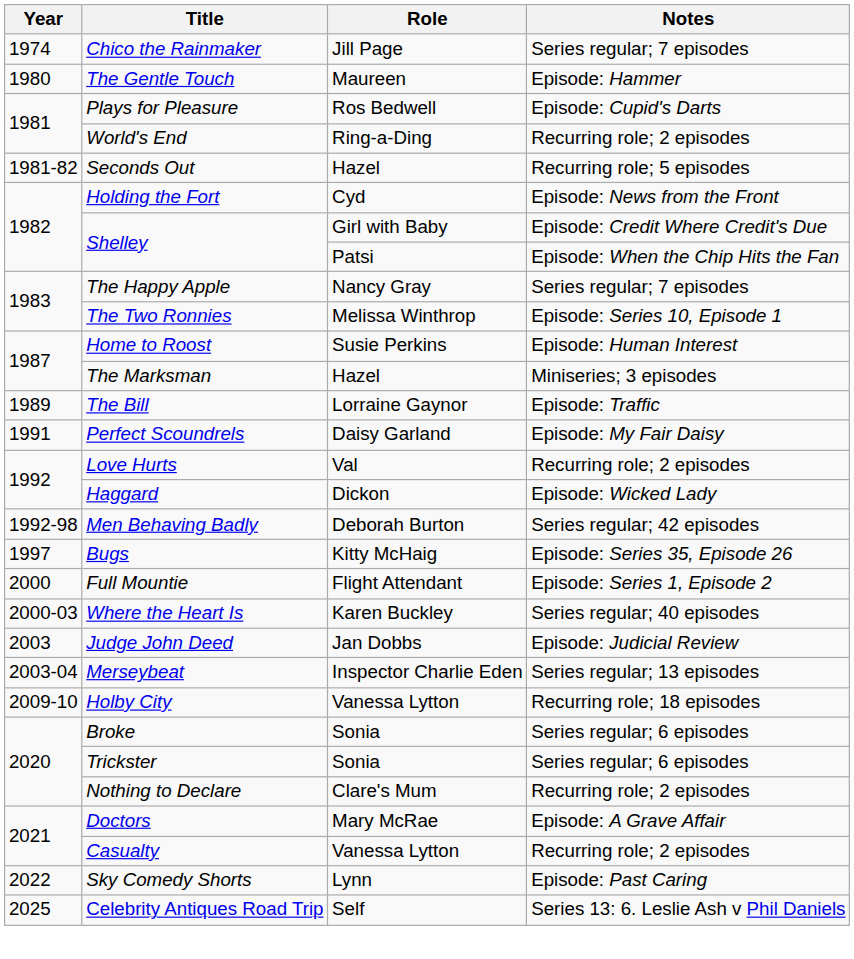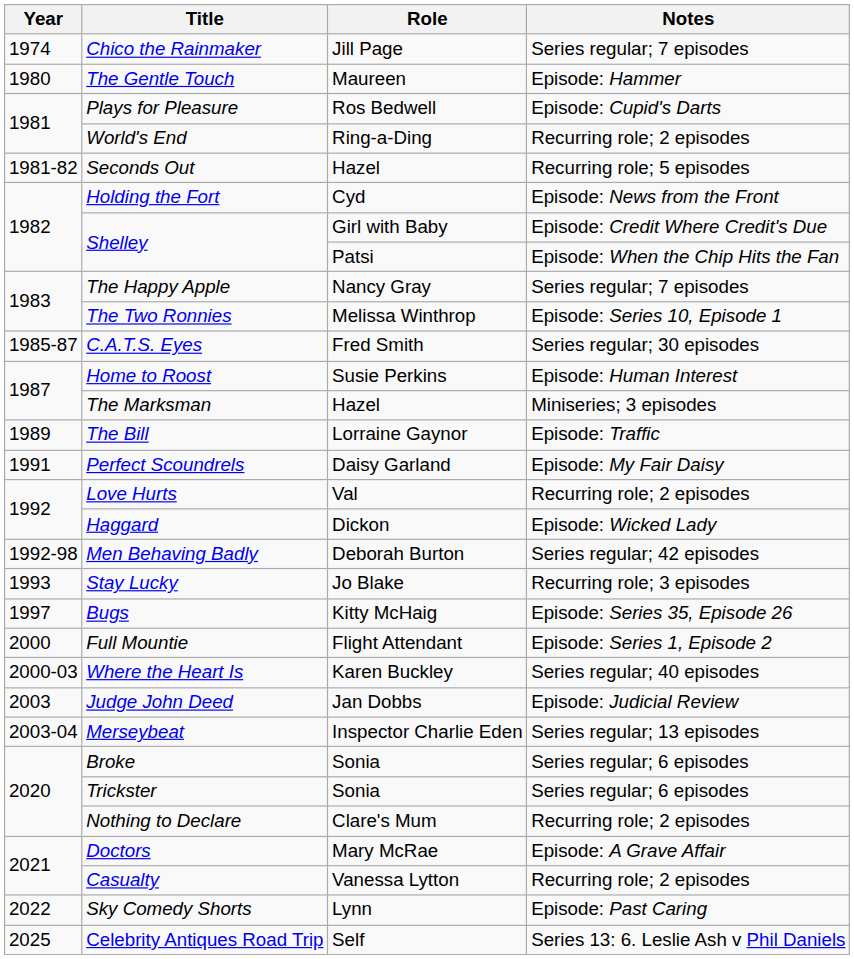 <table class="wikitable sortable">
 <tr>
 <th>Year</th>
 <th>Title</th>
 <th>Role</th>
 <th class="unsortable">Notes</th>
 </tr>
 <tr>
 <td>1974</td>
 <td><em><a href='#'>Chico the Rainmaker</a></em></td>
 <td>Jill Page</td>
 <td>Series regular; 7 episodes</td>
 </tr>
 <tr>
 <td>1980</td>
 <td><em><a href='#'>The Gentle Touch</a></em></td>
 <td>Maureen</td>
 <td>Episode: <em>Hammer</em></td>
 </tr>
 <tr>
 <td rowspan="2">1981</td>
 <td><em>Plays for Pleasure</em></td>
 <td>Ros Bedwell</td>
 <td>Episode: <em>Cupid's Darts</em></td>
 </tr>
 <tr>
 <td><em>World's End</em></td>
 <td>Ring-a-Ding</td>
 <td>Recurring role; 2 episodes</td>
 </tr>
 <tr>
 <td>1981-82</td>
 <td><em>Seconds Out</em></td>
 <td>Hazel</td>
 <td>Recurring role; 5 episodes</td>
 </tr>
 <tr>
 <td rowspan="3">1982</td>
 <td><em><a href='#'>Holding the Fort</a></em></td>
 <td>Cyd</td>
 <td>Episode: <em>News from the Front</em></td>
 </tr>
 <tr>
 <td rowspan="2"><em><a href='#'>Shelley</a></em></td>
 <td>Girl with Baby</td>
 <td>Episode: <em>Credit Where Credit's Due</em></td>
 </tr>
 <tr>
 <td>Patsi</td>
 <td>Episode: <em>When the Chip Hits the Fan</em></td>
 </tr>
 <tr>
 <td rowspan="2">1983</td>
 <td><em>The Happy Apple</em></td>
 <td>Nancy Gray</td>
 <td>Series regular; 7 episodes</td>
 </tr>
 <tr>
 <td><em><a href='#'>The Two Ronnies</a></em></td>
 <td>Melissa Winthrop</td>
 <td>Episode: <em>Series 10, Episode 1</em></td>
 </tr>
 <tr>
+<td>1985-87</td>
+<td><em><a href='#'>C.A.T.S. Eyes</a></em></td>
+<td>Fred Smith</td>
+<td>Series regular; 30 episodes</td>
+</tr>
+<tr>
 <td rowspan="2">1987</td>
 <td><em><a href='#'>Home to Roost</a></em></td>
 <td>Susie Perkins</td>
 <td>Episode: <em>Human Interest</em></td>
 </tr>
 <tr>
 <td><em>The Marksman</em></td>
 <td>Hazel</td>
 <td>Miniseries; 3 episodes</td>
 </tr>
 <tr>
 <td>1989</td>
 <td><em><a href='#'>The Bill</a></em></td>
 <td>Lorraine Gaynor</td>
 <td>Episode: <em>Traffic</em></td>
 </tr>
 <tr>
 <td>1991</td>
 <td><em><a href='#'>Perfect Scoundrels</a></em></td>
 <td>Daisy Garland</td>
 <td>Episode: <em>My Fair Daisy</em></td>
 </tr>
 <tr>
 <td rowspan="2">1992</td>
 <td><em><a href='#'>Love Hurts</a></em></td>
 <td>Val</td>
 <td>Recurring role; 2 episodes</td>
 </tr>
 <tr>
 <td><em><a href='#'>Haggard</a></em></td>
 <td>Dickon</td>
 <td>Episode: <em>Wicked Lady</em></td>
 </tr>
 <tr>
 <td>1992-98</td>
 <td><em><a href='#'>Men Behaving Badly</a></em></td>
 <td>Deborah Burton</td>
 <td>Series regular; 42 episodes</td>
 </tr>
 <tr>
+<td>1993</td>
+<td><em><a href='#'>Stay Lucky</a></em></td>
+<td>Jo Blake</td>
+<td>Recurring role; 3 episodes</td>
+</tr>
+<tr>
 <td>1997</td>
 <td><em><a href='#'>Bugs</a></em></td>
 <td>Kitty McHaig</td>
 <td>Episode: <em>Series 35, Episode 26</em></td>
 </tr>
 <tr>
 <td>2000</td>
 <td><em>Full Mountie</em></td>
 <td>Flight Attendant</td>
 <td>Episode: <em>Series 1, Episode 2</em></td>
 </tr>
 <tr>
 <td>2000-03</td>
 <td><em><a href='#'>Where the Heart Is</a></em></td>
 <td>Karen Buckley</td>
 <td>Series regular; 40 episodes</td>
 </tr>
 <tr>
 <td>2003</td>
 <td><em><a href='#'>Judge John Deed</a></em></td>
 <td>Jan Dobbs</td>
 <td>Episode: <em>Judicial Review</em></td>
 </tr>
 <tr>
 <td>2003-04</td>
 <td><em><a href='#'>Merseybeat</a></em></td>
 <td>Inspector Charlie Eden</td>
 <td>Series regular; 13 episodes</td>
-</tr>
-<tr>
-<td>2009-10</td>
-<td><em><a href='#'>Holby City</a></em></td>
-<td>Vanessa Lytton</td>
-<td>Recurring role; 18 episodes</td>
 </tr>
 <tr>
 <td rowspan="3">2020</td>
 <td><em>Broke</em></td>
 <td>Sonia</td>
 <td>Series regular; 6 episodes</td>
 </tr>
 <tr>
 <td><em>Trickster</em></td>
 <td>Sonia</td>
 <td>Series regular; 6 episodes</td>
 </tr>
 <tr>
 <td><em>Nothing to Declare</em></td>
 <td>Clare's Mum</td>
 <td>Recurring role; 2 episodes</td>
 </tr>
 <tr>
 <td rowspan="2">2021</td>
 <td><em><a href='#'>Doctors</a></em></td>
 <td>Mary McRae</td>
 <td>Episode: <em>A Grave Affair</em></td>
 </tr>
 <tr>
 <td><em><a href='#'>Casualty</a></em></td>
 <td>Vanessa Lytton</td>
 <td>Recurring role; 2 episodes</td>
 </tr>
 <tr>
 <td>2022</td>
 <td><em>Sky Comedy Shorts</em></td>
 <td>Lynn</td>
 <td>Episode: <em>Past Caring</em></td>
 </tr>
 <tr>
 <td>2025</td>
 <td><a href='#'>Celebrity Antiques Road Trip</a></td>
 <td>Self</td>
 <td>Series 13: 6. Leslie Ash v <a href='#'>Phil Daniels</a></td>
 </tr>
 </table>
